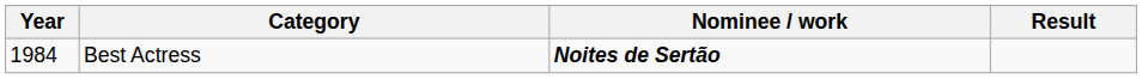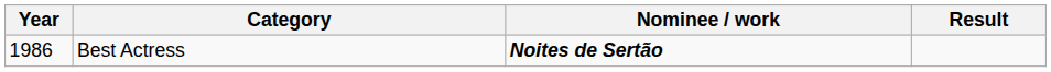 <table class=wikitable>
 <tr>
 <th Width=5%>Year</th>
 <th Width=32%>Category</th>
 <th Width=30%>Nominee / work</th>
 <th Width=10%>Result</th>
 </tr>
 <tr>
-<td>1984</td>
+<td>1986</td>
 <td>Best Actress</td>
 <td><strong><em>Noites de Sertão</em></strong></td>
 <td></td>
 </tr>
 </table>
